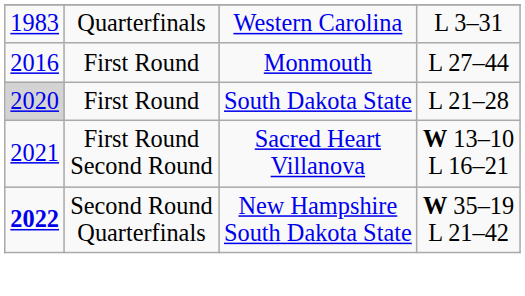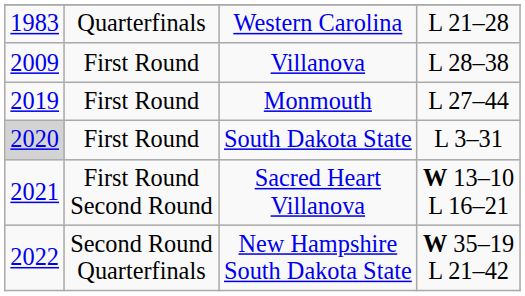 <table class="wikitable" style="text-align:center">
 <tr>
 </tr>
 <tr>
 <td><a href='#'>1983</a></td>
 <td>Quarterfinals</td>
 <td><a href='#'>Western Carolina</a></td>
-<td>L 3–31</td>
+<td>L 21–28</td>
 </tr>
 <tr>
-<td><a href='#'>2016</a></td>
+<td><a href='#'>2009</a></td>
+<td>First Round</td>
+<td><a href='#'>Villanova</a></td>
+<td>L 28–38</td>
+</tr>
+<tr>
+<td><a href='#'>2019</a></td>
 <td>First Round</td>
 <td><a href='#'>Monmouth</a></td>
 <td>L 27–44</td>
 </tr>
 <tr>
 <td style="background: lightgrey;"><a href='#'>2020</a></td>
 <td>First Round</td>
 <td><a href='#'>South Dakota State</a></td>
-<td>L 21–28</td>
+<td>L 3–31</td>
 </tr>
 <tr>
 <td><a href='#'>2021</a></td>
 <td>First Round<br>Second Round</td>
 <td><a href='#'>Sacred Heart</a><br><a href='#'>Villanova</a></td>
 <td><strong>W</strong> 13–10<br>L 16–21</td>
 </tr>
 <tr>
-<td><strong><a href='#'>2022</a></strong></td>
+<td><a href='#'>2022</a></td>
 <td>Second Round<br>Quarterfinals</td>
 <td><a href='#'>New Hampshire</a><br><a href='#'>South Dakota State</a></td>
 <td><strong>W</strong> 35–19<br>L 21–42</td>
 </tr>
 </table>
